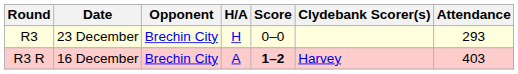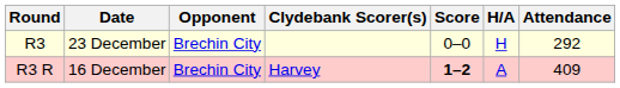 <table class="wikitable" style="text-align:center">
 <tr>
 <th>Round</th>
 <th>Date</th>
 <th>Opponent</th>
+<th>Clydebank Scorer(s)</th>
+<th>Score</th>
 <th>H/A</th>
-<th>Score</th>
-<th>Clydebank Scorer(s)</th>
 <th>Attendance</th>
 </tr>
 <tr bgcolor=#FFFFDD>
 <td>R3</td>
 <td align=left>23 December</td>
 <td align=left><a href='#'>Brechin City</a></td>
+<td align=left></td>
+<td>0–0</td>
 <td><a href='#'>H</a></td>
-<td>0–0</td>
-<td align=left></td>
-<td>293</td>
+<td>292</td>
 </tr>
 <tr bgcolor=#FFCCCC>
 <td>R3 R</td>
 <td align=left>16 December</td>
 <td align=left><a href='#'>Brechin City</a></td>
+<td align=left><a href='#'>Harvey</a></td>
+<td><strong>1–2</strong></td>
 <td><a href='#'>A</a></td>
-<td><strong>1–2</strong></td>
-<td align=left><a href='#'>Harvey</a></td>
-<td>403</td>
+<td>409</td>
 </tr>
 </table>
